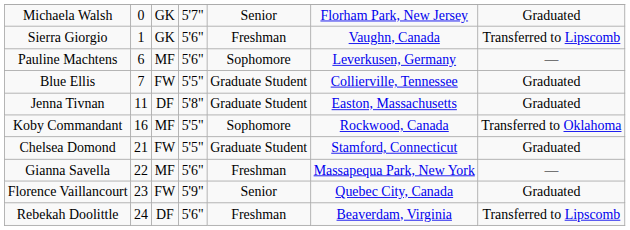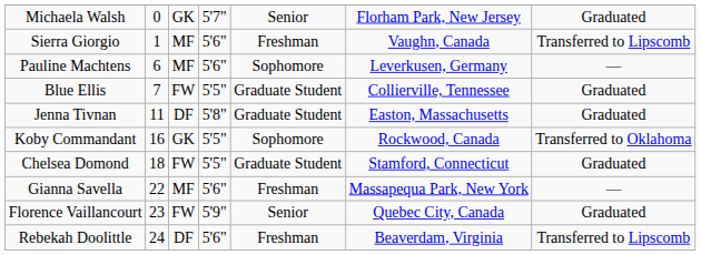 <table class="wikitable sortable" style="text-align:center;" border="1">
 <tr align=center>
 </tr>
 <tr>
 <td>Michaela Walsh</td>
 <td>0</td>
 <td>GK</td>
 <td>5'7"</td>
 <td>Senior</td>
 <td><a href='#'>Florham Park, New Jersey</a></td>
 <td>Graduated</td>
 </tr>
 <tr>
 <td>Sierra Giorgio</td>
 <td>1</td>
-<td>GK</td>
+<td>MF</td>
 <td>5'6"</td>
 <td> Freshman</td>
 <td><a href='#'>Vaughn, Canada</a></td>
 <td>Transferred to <a href='#'>Lipscomb</a></td>
 </tr>
 <tr>
 <td>Pauline Machtens</td>
 <td>6</td>
 <td>MF</td>
 <td>5'6"</td>
 <td>Sophomore</td>
 <td><a href='#'>Leverkusen, Germany</a></td>
 <td>—</td>
 </tr>
 <tr>
 <td>Blue Ellis</td>
 <td>7</td>
 <td>FW</td>
 <td>5'5"</td>
 <td>Graduate Student</td>
 <td><a href='#'>Collierville, Tennessee</a></td>
 <td>Graduated</td>
 </tr>
 <tr>
 <td>Jenna Tivnan</td>
 <td>11</td>
 <td>DF</td>
 <td>5'8"</td>
 <td>Graduate Student</td>
 <td><a href='#'>Easton, Massachusetts</a></td>
 <td>Graduated</td>
 </tr>
 <tr>
 <td>Koby Commandant</td>
 <td>16</td>
-<td>MF</td>
+<td>GK</td>
 <td>5'5"</td>
 <td>Sophomore</td>
 <td><a href='#'>Rockwood, Canada</a></td>
 <td>Transferred to <a href='#'>Oklahoma</a></td>
 </tr>
 <tr>
 <td>Chelsea Domond</td>
-<td>21</td>
+<td>18</td>
 <td>FW</td>
 <td>5'5"</td>
 <td>Graduate Student</td>
 <td><a href='#'>Stamford, Connecticut</a></td>
 <td>Graduated</td>
 </tr>
 <tr>
 <td>Gianna Savella</td>
 <td>22</td>
 <td>MF</td>
 <td>5'6"</td>
 <td>Freshman</td>
 <td><a href='#'>Massapequa Park, New York</a></td>
 <td>—</td>
 </tr>
 <tr>
 <td>Florence Vaillancourt</td>
 <td>23</td>
 <td>FW</td>
 <td>5'9"</td>
 <td>Senior</td>
 <td><a href='#'>Quebec City, Canada</a></td>
 <td>Graduated</td>
 </tr>
 <tr>
 <td>Rebekah Doolittle</td>
 <td>24</td>
 <td>DF</td>
 <td>5'6"</td>
 <td>Freshman</td>
 <td><a href='#'>Beaverdam, Virginia</a></td>
 <td>Transferred to <a href='#'>Lipscomb</a></td>
 </tr>
 </table>
